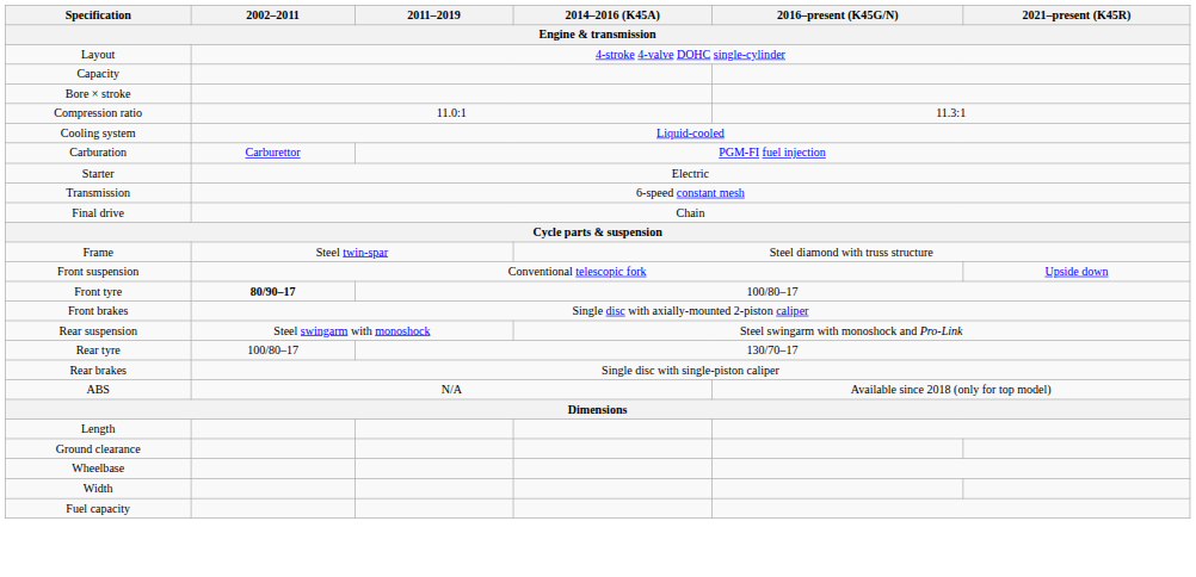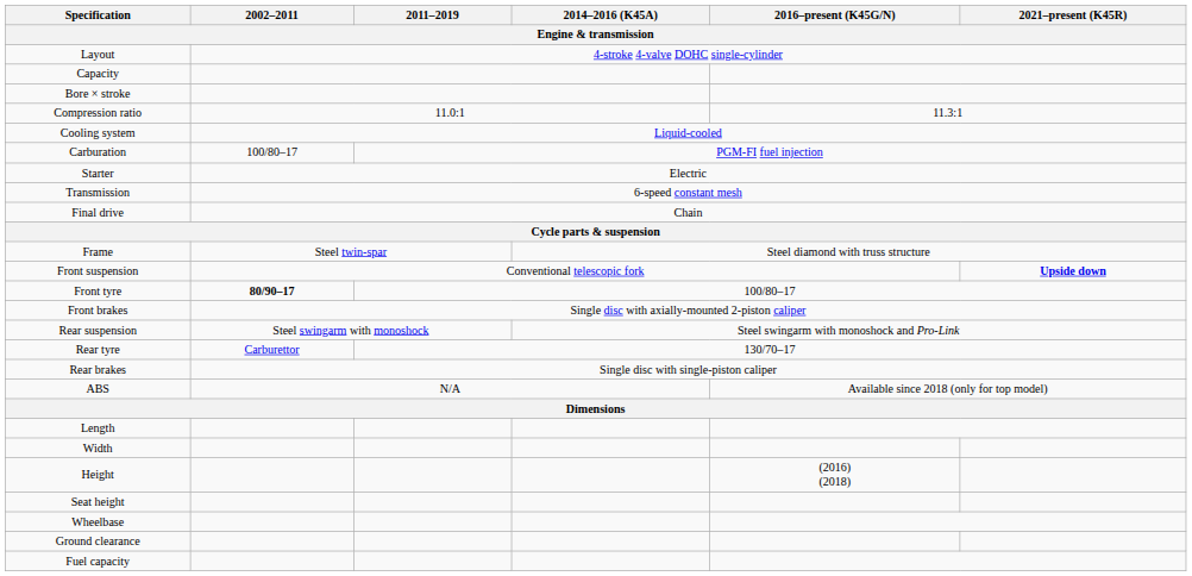 <table class="wikitable" style="width:95%; text-align:center; font-size: 95%;">
 <tr>
 <th>Specification</th>
 <th>2002–2011</th>
 <th>2011–2019</th>
 <th>2014–2016 (K45A)</th>
 <th>2016–present (K45G/N)</th>
 <th>2021–present (K45R)</th>
 </tr>
 <tr>
 <th colspan="6" style="margin:auto; text-align:center;">Engine & transmission</th>
 </tr>
 <tr>
 <td>Layout</td>
 <td colspan="5"><a href='#'>4-stroke</a> <a href='#'>4-valve</a> <a href='#'>DOHC</a> <a href='#'>single-cylinder</a></td>
 </tr>
 <tr>
 <td>Capacity</td>
 <td colspan="3"></td>
 <td colspan="2"></td>
 </tr>
 <tr>
 <td>Bore × stroke</td>
 <td colspan="3"></td>
 <td colspan="2"></td>
 </tr>
 <tr>
 <td>Compression ratio</td>
 <td colspan="3">11.0:1</td>
 <td colspan="2">11.3:1</td>
 </tr>
 <tr>
 <td>Cooling system</td>
 <td colspan="5"><a href='#'>Liquid-cooled</a></td>
 </tr>
 <tr>
 <td>Carburation</td>
-<td colspan="1"><a href='#'>Carburettor</a></td>
+<td colspan="1">100/80–17</td>
 <td colspan="4"><a href='#'>PGM-FI</a> <a href='#'>fuel injection</a></td>
 </tr>
 <tr>
 <td>Starter</td>
 <td colspan="5">Electric</td>
 </tr>
 <tr>
 <td>Transmission</td>
 <td colspan="5">6-speed <a href='#'>constant mesh</a></td>
 </tr>
 <tr>
 <td>Final drive</td>
 <td colspan="5">Chain</td>
 </tr>
 <tr>
 <th colspan="6" style="margin:auto; text-align:center;">Cycle parts & suspension</th>
 </tr>
 <tr>
 <td>Frame</td>
 <td colspan="2">Steel <a href='#'>twin-spar</a></td>
 <td colspan="3">Steel diamond with truss structure</td>
 </tr>
 <tr>
 <td>Front suspension</td>
 <td colspan="4">Conventional  <a href='#'>telescopic fork</a></td>
-<td><a href='#'>Upside down</a></td>
+<td><strong><a href='#'>Upside down</a></strong></td>
 </tr>
 <tr>
 <td>Front tyre</td>
 <td colspan="1"><strong>80/90–17</strong></td>
 <td colspan="4">100/80–17</td>
 </tr>
 <tr>
 <td>Front brakes</td>
 <td colspan="5">Single  <a href='#'>disc</a> with axially-mounted 2-piston <a href='#'>caliper</a></td>
 </tr>
 <tr>
 <td>Rear suspension</td>
 <td colspan="2">Steel <a href='#'>swingarm</a> with <a href='#'>monoshock</a></td>
 <td colspan="3">Steel swingarm with monoshock and <em>Pro-Link</em></td>
 </tr>
 <tr>
 <td>Rear tyre</td>
-<td colspan="1">100/80–17</td>
+<td colspan="1"><a href='#'>Carburettor</a></td>
 <td colspan="4">130/70–17</td>
 </tr>
 <tr>
 <td>Rear brakes</td>
 <td colspan="5">Single  disc with single-piston caliper</td>
 </tr>
 <tr>
 <td>ABS</td>
 <td colspan="3">N/A</td>
 <td colspan="2">Available since 2018 (only for top model)</td>
 </tr>
 <tr>
 <th colspan="6" style="margin:auto; text-align:center;">Dimensions</th>
 </tr>
 <tr>
 <td>Length</td>
 <td colspan="1"></td>
 <td colspan="1"></td>
 <td colspan="1"></td>
 <td colspan="2"></td>
 </tr>
 <tr>
-<td>Ground clearance</td>
+<td>Width</td>
+<td colspan="1"></td>
+<td colspan="1"></td>
+<td colspan="1"></td>
+<td colspan="1"></td>
+<td colspan="1"></td>
+</tr>
+<tr>
+<td>Height</td>
+<td colspan="1"></td>
+<td colspan="1"></td>
+<td colspan="1"></td>
+<td colspan="1"> (2016)<br> (2018)</td>
+<td colspan="1"></td>
+</tr>
+<tr>
+<td>Seat height</td>
 <td colspan="1"></td>
 <td colspan="1"></td>
 <td colspan="1"></td>
 <td colspan="1"></td>
 <td colspan="1"></td>
 </tr>
 <tr>
 <td>Wheelbase</td>
 <td colspan="1"></td>
 <td colspan="1"></td>
 <td colspan="1"></td>
 <td colspan="2"></td>
 </tr>
 <tr>
-<td>Width</td>
+<td>Ground clearance</td>
 <td colspan="1"></td>
 <td colspan="1"></td>
 <td colspan="1"></td>
 <td colspan="1"></td>
 <td colspan="1"></td>
 </tr>
 <tr>
 <td>Fuel capacity</td>
 <td colspan="1"></td>
 <td colspan="1"></td>
 <td colspan="1"></td>
 <td colspan="2"></td>
 </tr>
 </table>
